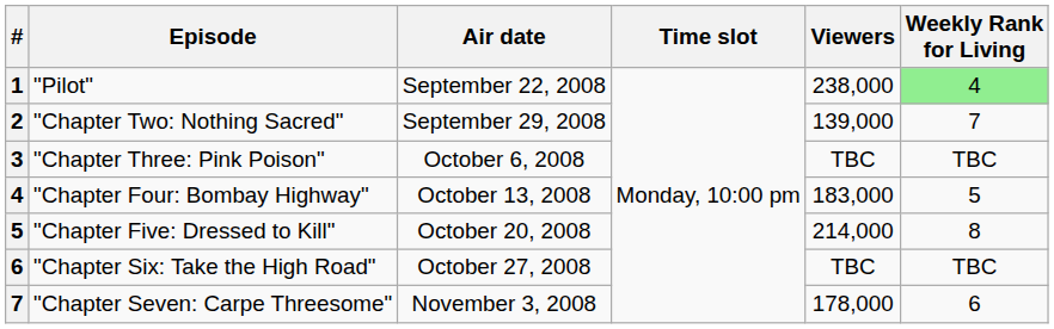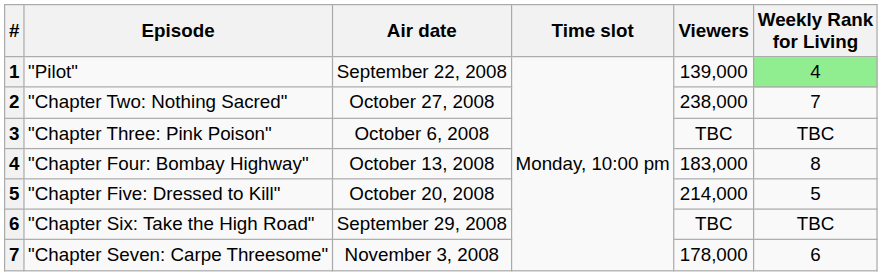 <table class="wikitable sortable" style="text-align:center; font-size:97%;">
 <tr>
 <th>#</th>
 <th>Episode</th>
 <th>Air date</th>
 <th>Time slot</th>
 <th>Viewers</th>
 <th>Weekly Rank<br>for Living</th>
 </tr>
 <tr>
 <th>1</th>
 <td style="text-align:left;">"Pilot"</td>
 <td>September 22, 2008</td>
 <td style="text-align:center" rowspan="7">Monday, 10:00 pm</td>
-<td>238,000</td>
+<td>139,000</td>
 <td style="background: lightgreen;">4</td>
 </tr>
 <tr>
 <th>2</th>
 <td style="text-align:left;">"Chapter Two: Nothing Sacred"</td>
-<td>September 29, 2008</td>
-<td>139,000</td>
+<td>October 27, 2008</td>
+<td>238,000</td>
 <td>7</td>
 </tr>
 <tr>
 <th>3</th>
 <td style="text-align:left;">"Chapter Three: Pink Poison"</td>
 <td>October 6, 2008</td>
 <td>TBC</td>
 <td>TBC</td>
 </tr>
 <tr>
 <th>4</th>
 <td style="text-align:left;">"Chapter Four: Bombay Highway"</td>
 <td>October 13, 2008</td>
 <td>183,000</td>
-<td>5</td>
+<td>8</td>
 </tr>
 <tr>
 <th>5</th>
 <td style="text-align:left;">"Chapter Five: Dressed to Kill"</td>
 <td>October 20, 2008</td>
 <td>214,000</td>
-<td>8</td>
+<td>5</td>
 </tr>
 <tr>
 <th>6</th>
 <td style="text-align:left;">"Chapter Six: Take the High Road"</td>
-<td>October 27, 2008</td>
+<td>September 29, 2008</td>
 <td>TBC</td>
 <td>TBC</td>
 </tr>
 <tr>
 <th>7</th>
 <td style="text-align:left;">"Chapter Seven: Carpe Threesome"</td>
 <td>November 3, 2008</td>
 <td>178,000</td>
 <td>6</td>
 </tr>
 </table>
